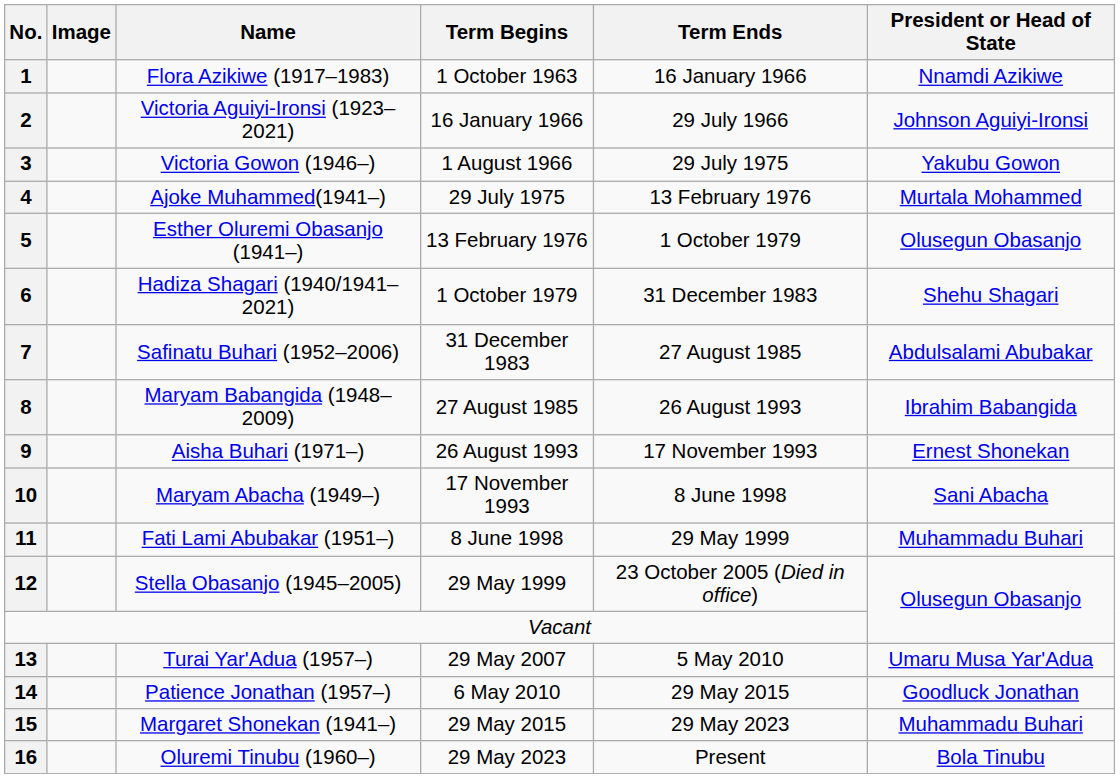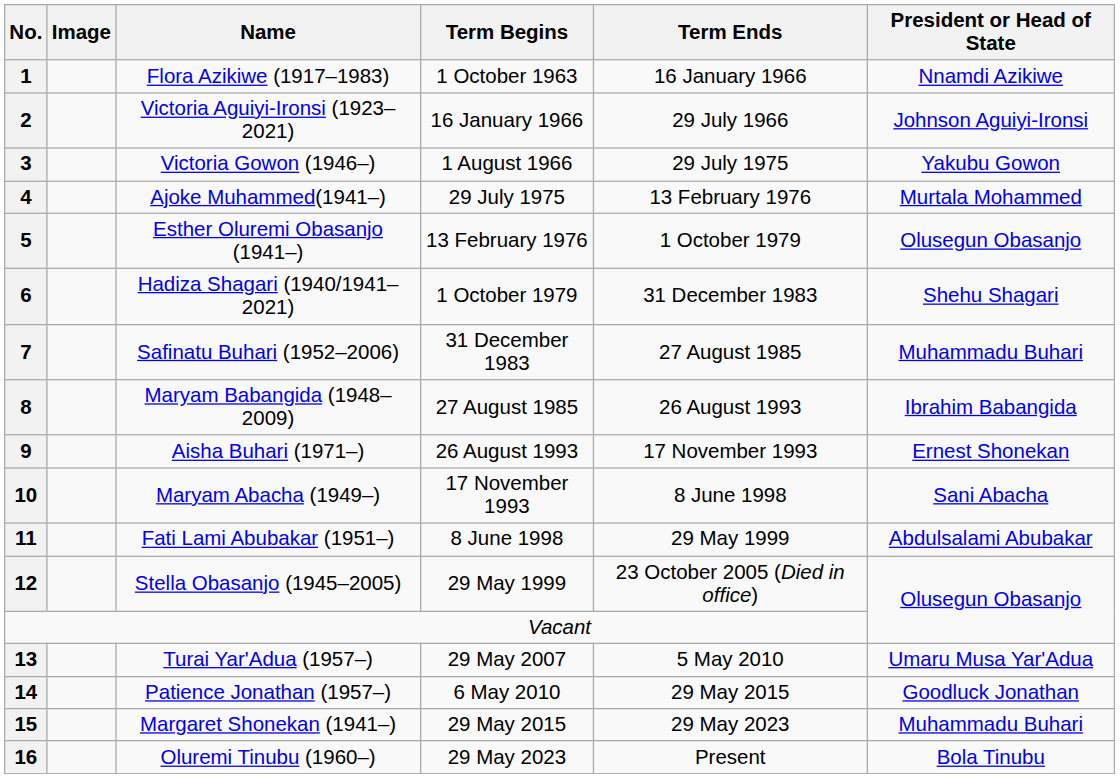 <table class="wikitable" style="text-align:center">
 <tr>
 <th>No.</th>
 <th>Image</th>
 <th>Name</th>
 <th>Term Begins</th>
 <th>Term Ends</th>
 <th>President or Head of State</th>
 </tr>
 <tr>
 <th>1</th>
 <td></td>
 <td><a href='#'>Flora Azikiwe</a> (1917–1983)</td>
 <td>1 October 1963</td>
 <td>16 January 1966</td>
 <td><a href='#'>Nnamdi Azikiwe</a></td>
 </tr>
 <tr>
 <th>2</th>
 <td></td>
 <td><a href='#'>Victoria Aguiyi-Ironsi</a> (1923–2021)</td>
 <td>16 January 1966</td>
 <td>29 July 1966</td>
 <td><a href='#'>Johnson Aguiyi-Ironsi</a></td>
 </tr>
 <tr>
 <th>3</th>
 <td></td>
 <td><a href='#'>Victoria Gowon</a> (1946–)</td>
 <td>1 August 1966</td>
 <td>29 July 1975</td>
 <td><a href='#'>Yakubu Gowon</a></td>
 </tr>
 <tr>
 <th>4</th>
 <td></td>
 <td><a href='#'>Ajoke Muhammed</a>(1941–)</td>
 <td>29 July 1975</td>
 <td>13 February 1976</td>
 <td><a href='#'>Murtala Mohammed</a></td>
 </tr>
 <tr>
 <th>5</th>
 <td></td>
 <td><a href='#'>Esther Oluremi Obasanjo</a> (1941–)</td>
 <td>13 February 1976</td>
 <td>1 October 1979</td>
 <td><a href='#'>Olusegun Obasanjo</a></td>
 </tr>
 <tr>
 <th>6</th>
 <td></td>
 <td><a href='#'>Hadiza Shagari</a> (1940/1941–2021)</td>
 <td>1 October 1979</td>
 <td>31 December 1983</td>
 <td><a href='#'>Shehu Shagari</a></td>
 </tr>
 <tr>
 <th>7</th>
 <td></td>
 <td><a href='#'>Safinatu Buhari</a> (1952–2006)</td>
 <td>31 December 1983</td>
 <td>27 August 1985</td>
-<td><a href='#'>Abdulsalami Abubakar</a></td>
+<td><a href='#'>Muhammadu Buhari</a></td>
 </tr>
 <tr>
 <th>8</th>
 <td></td>
 <td><a href='#'>Maryam Babangida</a> (1948–2009)</td>
 <td>27 August 1985</td>
 <td>26 August 1993</td>
 <td><a href='#'>Ibrahim Babangida</a></td>
 </tr>
 <tr>
 <th>9</th>
 <td></td>
 <td><a href='#'>Aisha Buhari</a> (1971–)</td>
 <td>26 August 1993</td>
 <td>17 November 1993</td>
 <td><a href='#'>Ernest Shonekan</a></td>
 </tr>
 <tr>
 <th>10</th>
 <td></td>
 <td><a href='#'>Maryam Abacha</a> (1949–)</td>
 <td>17 November 1993</td>
 <td>8 June 1998</td>
 <td><a href='#'>Sani Abacha</a></td>
 </tr>
 <tr>
 <th>11</th>
 <td></td>
 <td><a href='#'>Fati Lami Abubakar</a> (1951–)</td>
 <td>8 June 1998</td>
 <td>29 May 1999</td>
-<td><a href='#'>Muhammadu Buhari</a></td>
+<td><a href='#'>Abdulsalami Abubakar</a></td>
 </tr>
 <tr>
 <th>12</th>
 <td></td>
 <td><a href='#'>Stella Obasanjo</a> (1945–2005)</td>
 <td>29 May 1999</td>
 <td>23 October 2005 (<em>Died in office</em>)</td>
 <td rowspan="2"><a href='#'>Olusegun Obasanjo</a></td>
 </tr>
 <tr>
 <td colspan="6"><em>Vacant</em><br></td>
 </tr>
 <tr>
 <th>13</th>
 <td></td>
 <td><a href='#'>Turai Yar'Adua</a> (1957–)</td>
 <td>29 May 2007</td>
 <td>5 May 2010</td>
 <td><a href='#'>Umaru Musa Yar'Adua</a></td>
 </tr>
 <tr>
 <th>14</th>
 <td></td>
 <td><a href='#'>Patience Jonathan</a> (1957–)</td>
 <td>6 May 2010</td>
 <td>29 May 2015</td>
 <td><a href='#'>Goodluck Jonathan</a></td>
 </tr>
 <tr>
 <th>15</th>
 <td></td>
 <td><a href='#'>Margaret Shonekan</a> (1941–)</td>
 <td>29 May 2015</td>
 <td>29 May 2023</td>
 <td><a href='#'>Muhammadu Buhari</a></td>
 </tr>
 <tr>
 <th>16</th>
 <td></td>
 <td><a href='#'>Oluremi Tinubu</a> (1960–)</td>
 <td>29 May 2023</td>
 <td>Present</td>
 <td><a href='#'>Bola Tinubu</a></td>
 </tr>
 <tr>
 </tr>
 </table>
